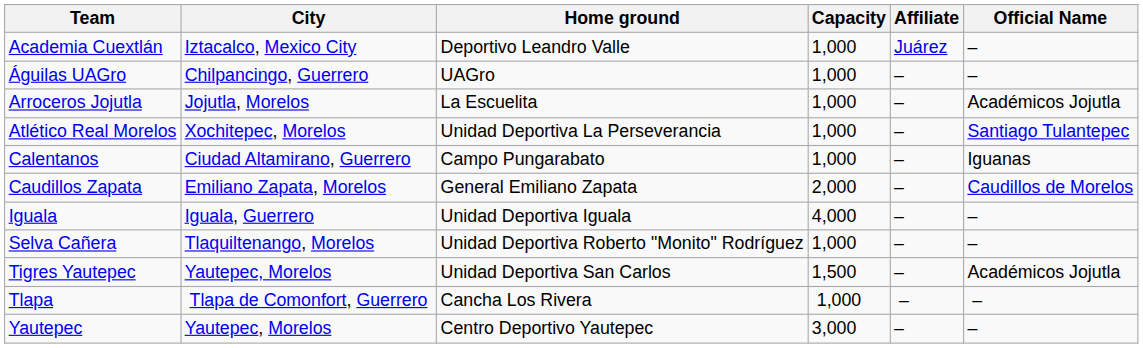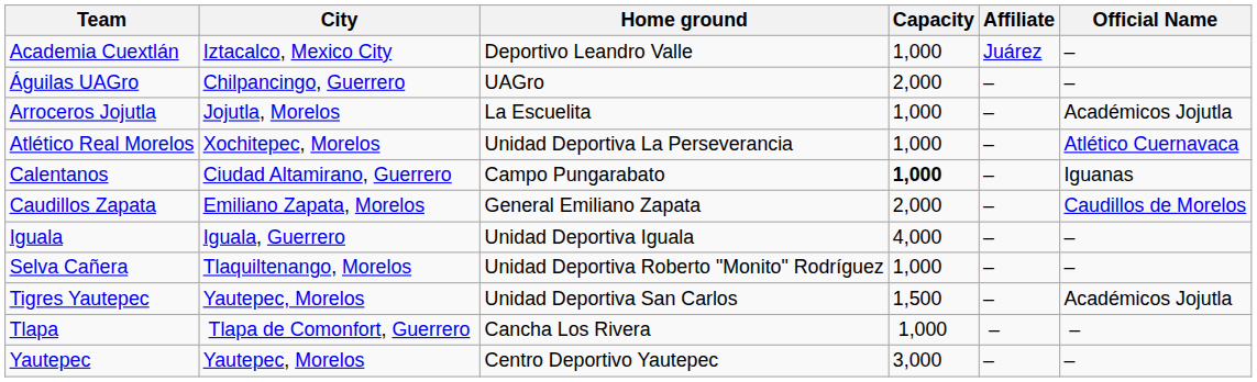 <table class="wikitable sortable">
 <tr>
 <th>Team</th>
 <th>City</th>
 <th>Home ground</th>
 <th>Capacity</th>
 <th>Affiliate</th>
 <th>Official Name</th>
 </tr>
 <tr>
 <td><a href='#'>Academia Cuextlán</a></td>
 <td><a href='#'>Iztacalco</a>, <a href='#'>Mexico City</a></td>
 <td>Deportivo Leandro Valle</td>
 <td>1,000</td>
 <td><a href='#'>Juárez</a></td>
 <td>–</td>
 </tr>
 <tr>
 <td><a href='#'>Águilas UAGro</a></td>
 <td><a href='#'>Chilpancingo</a>, <a href='#'>Guerrero</a></td>
 <td>UAGro</td>
-<td>1,000</td>
+<td>2,000</td>
 <td>–</td>
 <td>–</td>
 </tr>
 <tr>
 <td><a href='#'>Arroceros Jojutla</a></td>
 <td><a href='#'>Jojutla</a>, <a href='#'>Morelos</a></td>
 <td>La Escuelita</td>
 <td>1,000</td>
 <td>–</td>
 <td>Académicos Jojutla</td>
 </tr>
 <tr>
 <td><a href='#'>Atlético Real Morelos</a></td>
 <td><a href='#'>Xochitepec</a>, <a href='#'>Morelos</a></td>
 <td>Unidad Deportiva La Perseverancia</td>
 <td>1,000</td>
 <td>–</td>
-<td><a href='#'>Santiago Tulantepec</a></td>
+<td><a href='#'>Atlético Cuernavaca</a></td>
 </tr>
 <tr>
 <td><a href='#'>Calentanos</a></td>
 <td><a href='#'>Ciudad Altamirano</a>, <a href='#'>Guerrero</a></td>
 <td>Campo Pungarabato</td>
-<td>1,000</td>
+<td><strong>1,000</strong></td>
 <td>–</td>
 <td>Iguanas</td>
 </tr>
 <tr>
 <td><a href='#'>Caudillos Zapata</a></td>
 <td><a href='#'>Emiliano Zapata</a>, <a href='#'>Morelos</a></td>
 <td>General Emiliano Zapata</td>
 <td>2,000</td>
 <td>–</td>
 <td><a href='#'>Caudillos de Morelos</a></td>
 </tr>
 <tr>
 <td><a href='#'>Iguala</a></td>
 <td><a href='#'>Iguala</a>, <a href='#'>Guerrero</a></td>
 <td>Unidad Deportiva Iguala</td>
 <td>4,000</td>
 <td>–</td>
 <td>–</td>
 </tr>
 <tr>
 <td><a href='#'>Selva Cañera</a></td>
 <td><a href='#'>Tlaquiltenango</a>, <a href='#'>Morelos</a></td>
 <td>Unidad Deportiva Roberto "Monito" Rodríguez</td>
 <td>1,000</td>
 <td>–</td>
 <td>–</td>
 </tr>
 <tr>
 <td><a href='#'>Tigres Yautepec</a></td>
 <td><a href='#'>Yautepec, Morelos</a></td>
 <td>Unidad Deportiva San Carlos</td>
 <td>1,500</td>
 <td>–</td>
 <td>Académicos Jojutla</td>
 </tr>
 <tr>
 <td><a href='#'>Tlapa</a> </td>
 <td> <a href='#'>Tlapa de Comonfort</a>, <a href='#'>Guerrero</a> </td>
 <td>Cancha Los Rivera </td>
 <td> 1,000</td>
 <td> – </td>
 <td> –</td>
 </tr>
 <tr>
 <td><a href='#'>Yautepec</a></td>
 <td><a href='#'>Yautepec</a>, <a href='#'>Morelos</a></td>
 <td>Centro Deportivo Yautepec</td>
 <td>3,000</td>
 <td>–</td>
 <td>–</td>
 </tr>
 </table>
